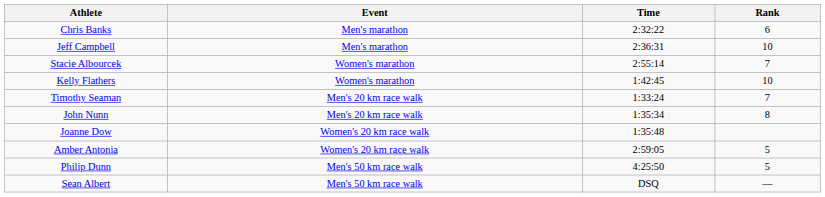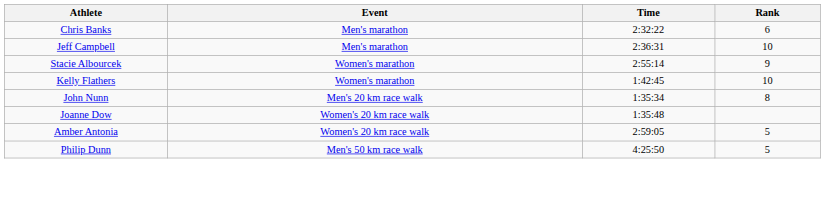 <table class="wikitable" style="font-size:95%; text-align:center;" width="95%">
 <tr>
 <th>Athlete</th>
 <th>Event</th>
 <th>Time</th>
 <th>Rank</th>
 </tr>
 <tr>
 <td width=20%><a href='#'>Chris Banks</a></td>
 <td><a href='#'>Men's marathon</a></td>
 <td>2:32:22</td>
 <td>6</td>
 </tr>
 <tr>
 <td width=20%><a href='#'>Jeff Campbell</a></td>
 <td><a href='#'>Men's marathon</a></td>
 <td>2:36:31</td>
 <td>10</td>
 </tr>
 <tr>
 <td width=20%><a href='#'>Stacie Albourcek</a></td>
 <td><a href='#'>Women's marathon</a></td>
 <td>2:55:14</td>
-<td>7</td>
+<td>9</td>
 </tr>
 <tr>
 <td width=20%><a href='#'>Kelly Flathers</a></td>
 <td><a href='#'>Women's marathon</a></td>
 <td>1:42:45</td>
 <td>10</td>
-</tr>
-<tr>
-<td width=20%><a href='#'>Timothy Seaman</a></td>
-<td><a href='#'>Men's 20 km race walk</a></td>
-<td>1:33:24</td>
-<td>7</td>
 </tr>
 <tr>
 <td width=20%><a href='#'>John Nunn</a></td>
 <td><a href='#'>Men's 20 km race walk</a></td>
 <td>1:35:34</td>
 <td>8</td>
 </tr>
 <tr>
 <td width=20%><a href='#'>Joanne Dow</a></td>
 <td><a href='#'>Women's 20 km race walk</a></td>
 <td>1:35:48</td>
 <td></td>
 </tr>
 <tr>
 <td width=20%><a href='#'>Amber Antonia</a></td>
 <td><a href='#'>Women's 20 km race walk</a></td>
 <td>2:59:05</td>
 <td>5</td>
 </tr>
 <tr>
 <td width=20%><a href='#'>Philip Dunn</a></td>
 <td><a href='#'>Men's 50 km race walk</a></td>
 <td>4:25:50</td>
 <td>5</td>
 </tr>
-<tr>
-<td width=20%><a href='#'>Sean Albert</a></td>
-<td><a href='#'>Men's 50 km race walk</a></td>
-<td>DSQ</td>
-<td>—</td>
-</tr>
 </table>
